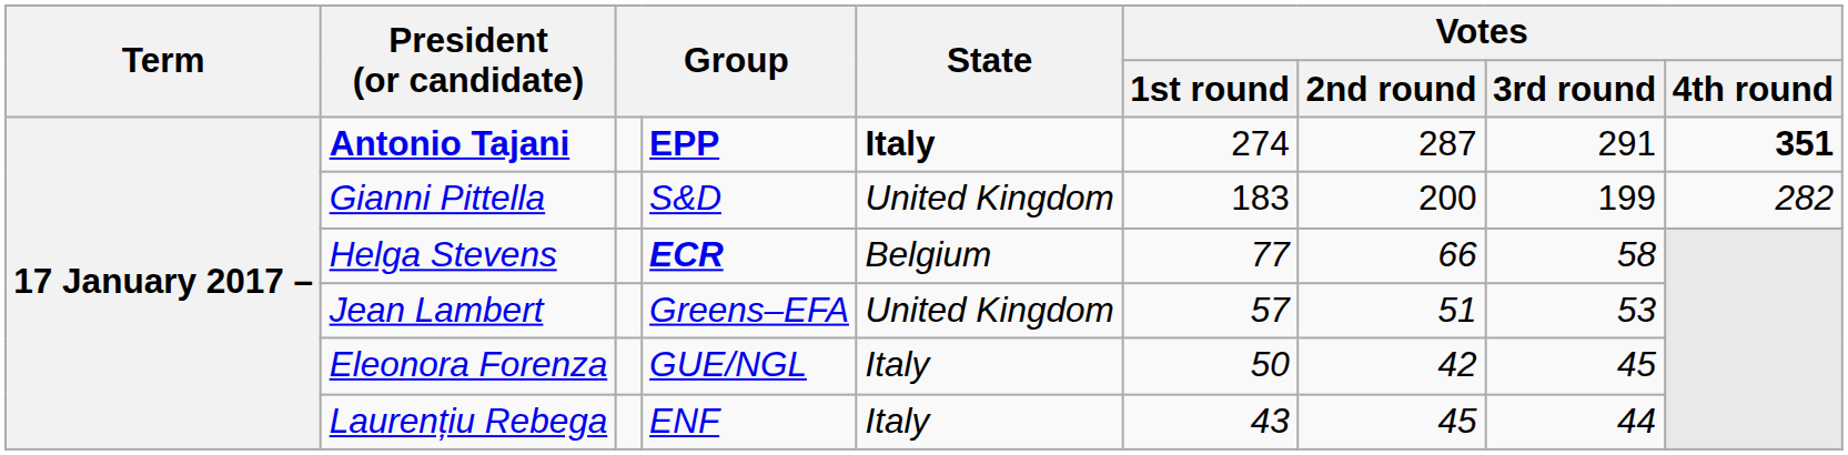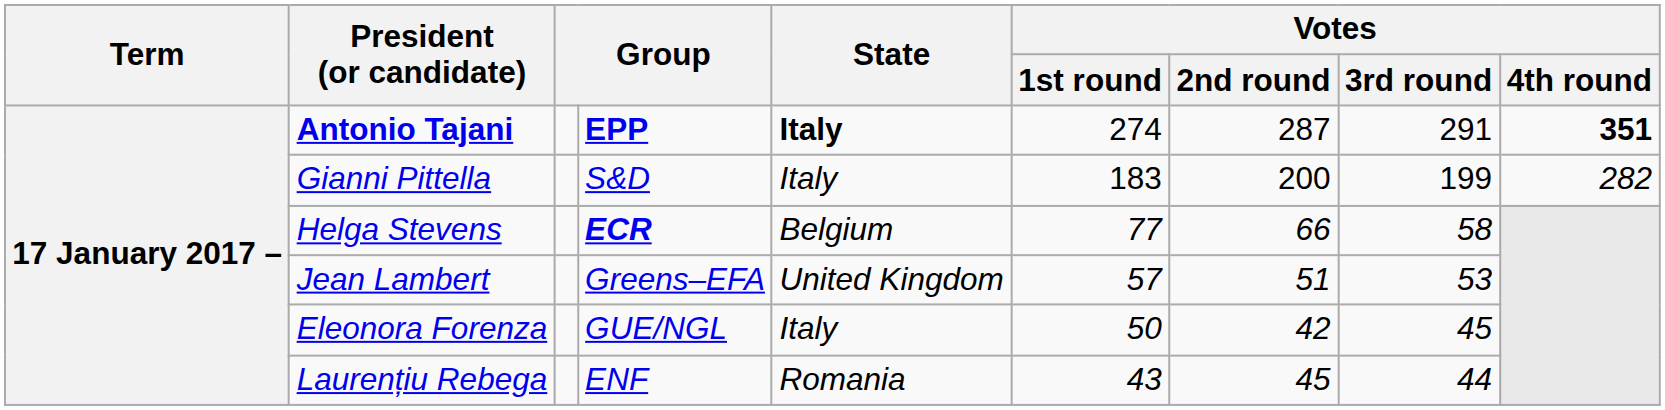 <table class="wikitable">
 <tr>
 <th rowspan=2>Term</th>
 <th rowspan=2>President<br>(or candidate)</th>
 <th rowspan=2 colspan=2>Group</th>
 <th rowspan=2>State</th>
 <th colspan=4>Votes</th>
 </tr>
 <tr>
 <th>1st round</th>
 <th>2nd round</th>
 <th>3rd round</th>
 <th>4th round</th>
 </tr>
 <tr>
 <th rowspan=6>17 January 2017 –</th>
 <td><strong><a href='#'>Antonio Tajani</a></strong></td>
 <td bgcolor=> </td>
 <td><strong><a href='#'>EPP</a></strong></td>
 <td><strong> Italy</strong></td>
 <td align=right>274</td>
 <td align=right>287</td>
 <td align=right>291</td>
 <td align=right><strong>351</strong></td>
 </tr>
 <tr>
 <td><em><a href='#'>Gianni Pittella</a></em></td>
 <td bgcolor=> </td>
 <td><em><a href='#'>S&D</a></em></td>
-<td><em> United Kingdom</em></td>
+<td><em> Italy</em></td>
 <td align=right>183</td>
 <td align=right>200</td>
 <td align=right>199</td>
 <td align=right><em>282</em></td>
 </tr>
 <tr>
 <td><em><a href='#'>Helga Stevens</a></em></td>
 <td bgcolor=> </td>
 <td><strong><em><a href='#'>ECR</a></em></strong></td>
 <td><em> Belgium</em></td>
 <td align=right><em>77</em></td>
 <td align=right><em>66</em></td>
 <td align=right><em>58</em></td>
 <td rowspan=4 bgcolor=#E9E9E9></td>
 </tr>
 <tr>
 <td><em><a href='#'>Jean Lambert</a></em></td>
 <td bgcolor=> </td>
 <td><em><a href='#'>Greens–EFA</a></em></td>
 <td><em> United Kingdom</em></td>
 <td align=right><em>57</em></td>
 <td align=right><em>51</em></td>
 <td align=right><em>53</em></td>
 </tr>
 <tr>
 <td><em><a href='#'>Eleonora Forenza</a></em></td>
 <td bgcolor=> </td>
 <td><em><a href='#'>GUE/NGL</a></em></td>
 <td><em> Italy</em></td>
 <td align=right><em>50</em></td>
 <td align=right><em>42</em></td>
 <td align=right><em>45</em></td>
 </tr>
 <tr>
 <td><em><a href='#'>Laurențiu Rebega</a></em></td>
 <td bgcolor=> </td>
 <td><em><a href='#'>ENF</a></em></td>
-<td><em> Italy</em></td>
+<td><em> Romania</em></td>
 <td align=right><em>43</em></td>
 <td align=right><em>45</em></td>
 <td align=right><em>44</em></td>
 </tr>
 </table>
